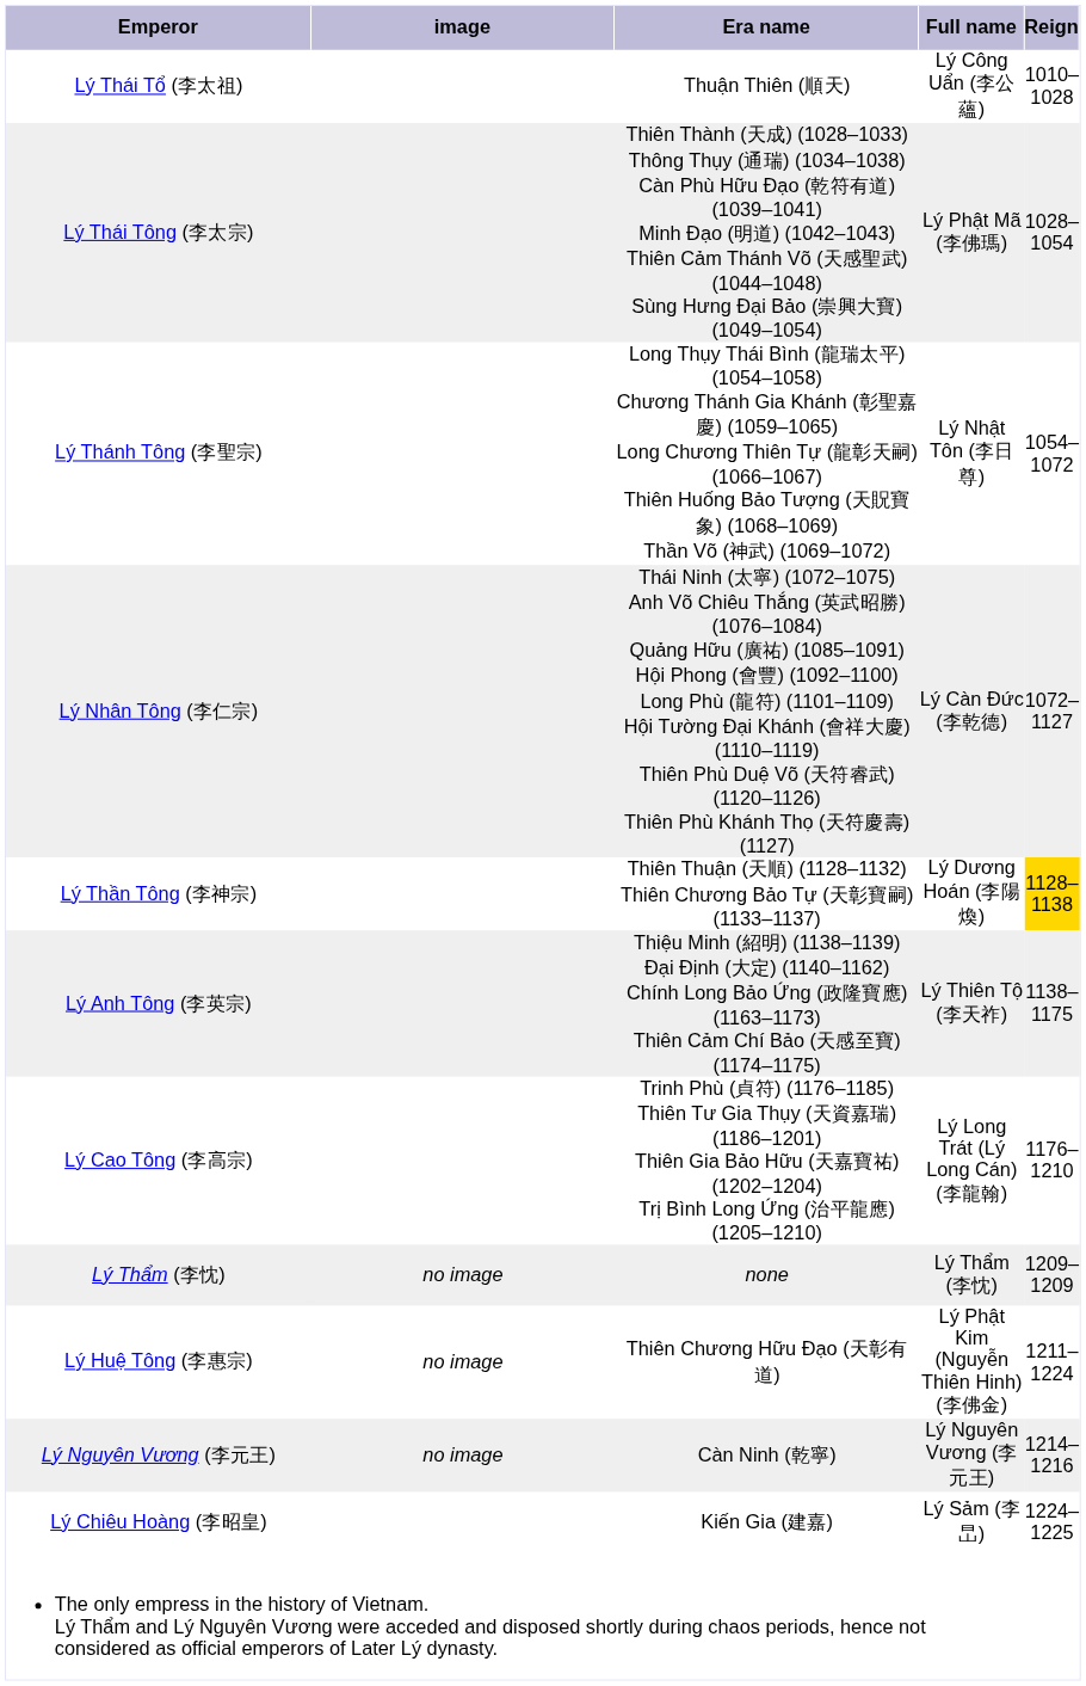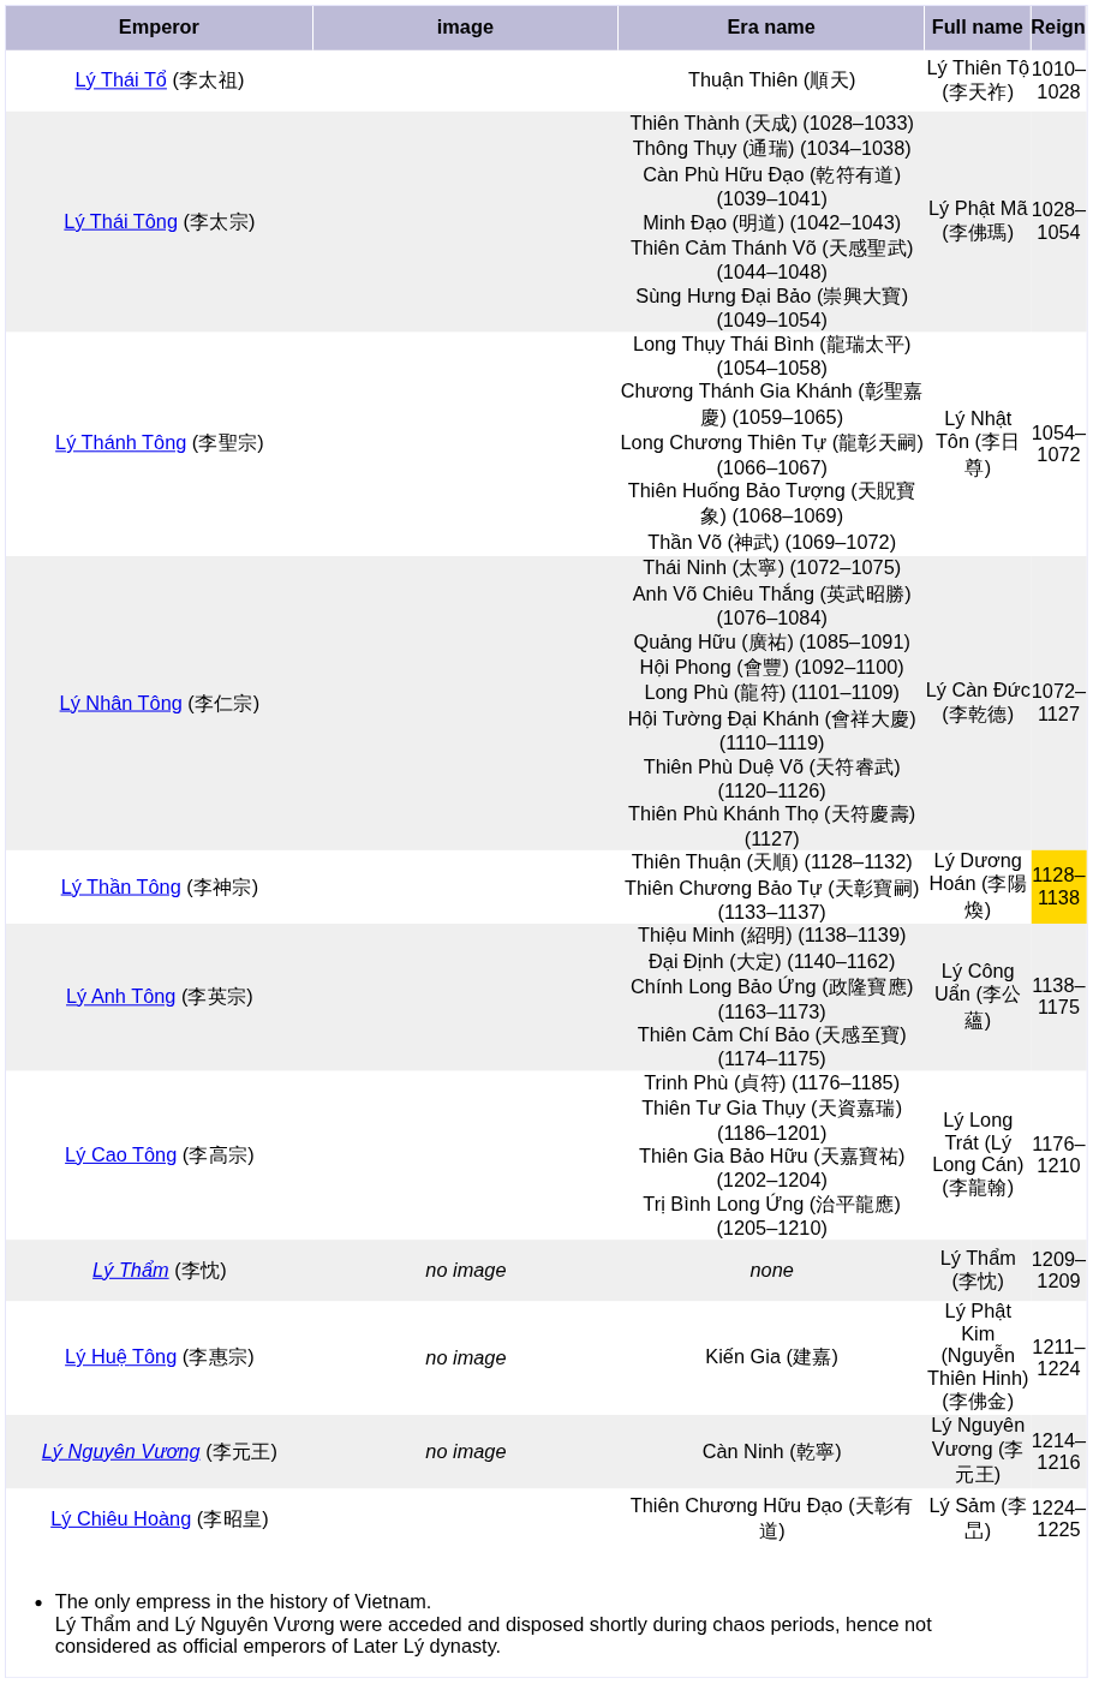 <table width=100% cellpadding=0 cellspacing=0 style="text-align: center; border: 1px solid #E6E6FA;">
 <tr bgcolor="#BDBBD7" style="height:36px;">
 <th width="30%" style="border-right: 1px solid #FFFFFF;">Emperor</th>
 <th width="30%" style="border-right: 1px solid #FFFFFF;">image</th>
 <th width="30%" style="border-right: 1px solid #FFFFFF;">Era name</th>
 <th width="30%" style="border-right: 1px solid #FFFFFF;">Full name</th>
 <th width="30%" colspan="3" style="border-right: 1px solid #FFFFFF;">Reign</th>
 </tr>
 <tr style="height:50px;">
 <td><a href='#'>Lý Thái Tổ</a> (李太祖)</td>
 <td></td>
 <td>Thuận Thiên (順天)</td>
-<td>Lý Công Uẩn (李公蘊)</td>
+<td>Lý Thiên Tộ (李天祚)</td>
 <td>1010–1028</td>
 </tr>
 <tr style="height:50px;" bgcolor="#EFEFEF">
 <td><a href='#'>Lý Thái Tông</a> (李太宗)</td>
 <td></td>
 <td>Thiên Thành (天成) (1028–1033)<br>Thông Thụy (通瑞) (1034–1038)<br>Càn Phù Hữu Đạo (乾符有道) (1039–1041)<br>Minh Đạo (明道) (1042–1043)<br>Thiên Cảm Thánh Võ (天感聖武) (1044–1048) <br>Sùng Hưng Đại Bảo (崇興大寶) (1049–1054)</td>
 <td>Lý Phật Mã (李佛瑪)</td>
 <td>1028–1054</td>
 </tr>
 <tr style="height:50px;">
 <td><a href='#'>Lý Thánh Tông</a> (李聖宗)</td>
 <td></td>
 <td>Long Thụy Thái Bình (龍瑞太平) (1054–1058)<br> Chương Thánh Gia Khánh (彰聖嘉慶) (1059–1065)<br> Long Chương Thiên Tự (龍彰天嗣) (1066–1067) <br> Thiên Huống Bảo Tượng (天貺寶象) (1068–1069)<br>Thần Võ (神武) (1069–1072)</td>
 <td>Lý Nhật Tôn (李日尊)</td>
 <td>1054–1072</td>
 </tr>
 <tr style="height:50px;" bgcolor="#EFEFEF">
 <td><a href='#'>Lý Nhân Tông</a> (李仁宗)</td>
 <td></td>
 <td>Thái Ninh (太寧) (1072–1075) <br> Anh Võ Chiêu Thắng (英武昭勝) (1076–1084) <br> Quảng Hữu (廣祐) (1085–1091) <br>Hội Phong (會豐) (1092–1100) <br> Long Phù (龍符) (1101–1109) <br> Hội Tường Đại Khánh (會祥大慶) (1110–1119) <br> Thiên Phù Duệ Võ (天符睿武) (1120–1126) <br>Thiên Phù Khánh Thọ (天符慶壽) (1127)</td>
 <td>Lý Càn Đức (李乾德)</td>
 <td>1072–1127</td>
 </tr>
 <tr style="height:50px;">
 <td><a href='#'>Lý Thần Tông</a> (李神宗)</td>
 <td></td>
 <td>Thiên Thuận (天順) (1128–1132) <br> Thiên Chương Bảo Tự (天彰寶嗣) (1133–1137)</td>
 <td>Lý Dương Hoán (李陽煥)</td>
 <td style="background: gold;">1128–1138</td>
 </tr>
 <tr style="height:50px;" bgcolor="#EFEFEF">
 <td><a href='#'>Lý Anh Tông</a> (李英宗)</td>
 <td></td>
 <td>Thiệu Minh (紹明) (1138–1139) <br> Đại Định (大定) (1140–1162) <br> Chính Long Bảo Ứng (政隆寶應) (1163–1173) <br> Thiên Cảm Chí Bảo (天感至寶) (1174–1175)</td>
-<td>Lý Thiên Tộ (李天祚)</td>
+<td>Lý Công Uẩn (李公蘊)</td>
 <td>1138–1175</td>
 </tr>
 <tr style="height:50px;">
 <td><a href='#'>Lý Cao Tông</a> (李高宗)</td>
 <td></td>
 <td>Trinh Phù (貞符) (1176–1185) <br> Thiên Tư Gia Thụy (天資嘉瑞) (1186–1201) <br> Thiên Gia Bảo Hữu (天嘉寶祐) (1202–1204)<br> Trị Bình Long Ứng (治平龍應) (1205–1210)</td>
 <td>Lý Long Trát (Lý Long Cán) (李龍翰)</td>
 <td>1176–1210</td>
 </tr>
 <tr style="height:50px;" bgcolor="#EFEFEF">
 <td><em><a href='#'>Lý Thẩm</a></em> (李忱)</td>
 <td><em>no image</em></td>
 <td><em>none</em></td>
 <td>Lý Thẩm (李忱)</td>
 <td>1209–1209</td>
 </tr>
 <tr style="height:50px;">
 <td><a href='#'>Lý Huệ Tông</a> (李惠宗)</td>
 <td><em>no image</em></td>
-<td>Thiên Chương Hữu Đạo (天彰有道)</td>
+<td>Kiến Gia (建嘉)</td>
 <td>Lý Phật Kim (Nguyễn Thiên Hinh) (李佛金)</td>
 <td>1211–1224</td>
 </tr>
 <tr style="height:50px;" bgcolor="#EFEFEF">
 <td><em><a href='#'>Lý Nguyên Vương</a></em> (李元王)</td>
 <td><em>no image</em></td>
 <td>Càn Ninh (乾寧)</td>
 <td>Lý Nguyên Vương (李元王)</td>
 <td>1214–1216</td>
 </tr>
 <tr style="height:50px;">
 <td><a href='#'>Lý Chiêu Hoàng</a> (李昭皇)</td>
 <td></td>
-<td>Kiến Gia (建嘉)</td>
+<td>Thiên Chương Hữu Đạo (天彰有道)</td>
 <td>Lý Sảm (李旵)</td>
 <td>1224–1225</td>
 </tr>
 <tr>
 <td colspan=4 align=left><br><ul><li> The only empress in the history of Vietnam. <br> Lý Thẩm and Lý Nguyên Vương were acceded and disposed shortly during chaos periods, hence not considered as official emperors of Later Lý dynasty.</li></ul></td>
 </tr>
 </table>
